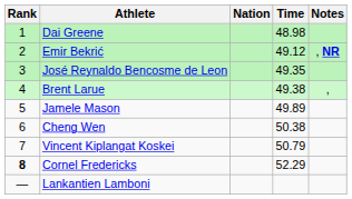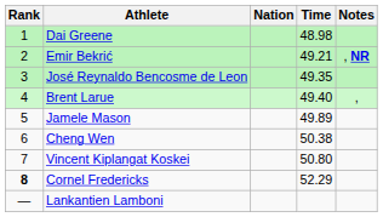 <table class="wikitable sortable" style="text-align:center">
 <tr>
 <th>Rank</th>
 <th>Athlete</th>
 <th>Nation</th>
 <th>Time</th>
 <th>Notes</th>
 </tr>
 <tr bgcolor=#bbf3bb>
 <td>1</td>
 <td align=left><a href='#'>Dai Greene</a></td>
 <td align=left></td>
 <td>48.98</td>
 <td></td>
 </tr>
 <tr bgcolor=#bbf3bb>
 <td>2</td>
 <td align=left><a href='#'>Emir Bekrić</a></td>
 <td align=left></td>
-<td>49.12</td>
+<td>49.21</td>
 <td>, <strong><a href='#'>NR</a></strong></td>
 </tr>
 <tr bgcolor=#bbf3bb>
 <td>3</td>
 <td align=left><a href='#'>José Reynaldo Bencosme de Leon</a></td>
 <td align=left></td>
 <td>49.35</td>
 <td></td>
 </tr>
 <tr bgcolor=#ccf9cc>
 <td>4</td>
 <td align=left><a href='#'>Brent Larue</a></td>
 <td align=left></td>
-<td>49.38</td>
+<td>49.40</td>
 <td>, </td>
 </tr>
 <tr>
 <td>5</td>
 <td align=left><a href='#'>Jamele Mason</a></td>
 <td align=left></td>
 <td>49.89</td>
 <td></td>
 </tr>
 <tr>
 <td>6</td>
 <td align=left><a href='#'>Cheng Wen</a></td>
 <td align=left></td>
 <td>50.38</td>
 <td></td>
 </tr>
 <tr>
 <td>7</td>
 <td align=left><a href='#'>Vincent Kiplangat Koskei</a></td>
 <td align=left></td>
-<td>50.79</td>
+<td>50.80</td>
 <td></td>
 </tr>
 <tr>
 <td><strong>8</strong></td>
 <td align=left><a href='#'>Cornel Fredericks</a></td>
 <td align=left></td>
 <td>52.29</td>
 <td></td>
 </tr>
 <tr>
 <td data-sort-value=9>—</td>
 <td align=left><a href='#'>Lankantien Lamboni</a></td>
 <td align=left></td>
 <td data-sort-value=80.00></td>
 <td></td>
 </tr>
 </table>
